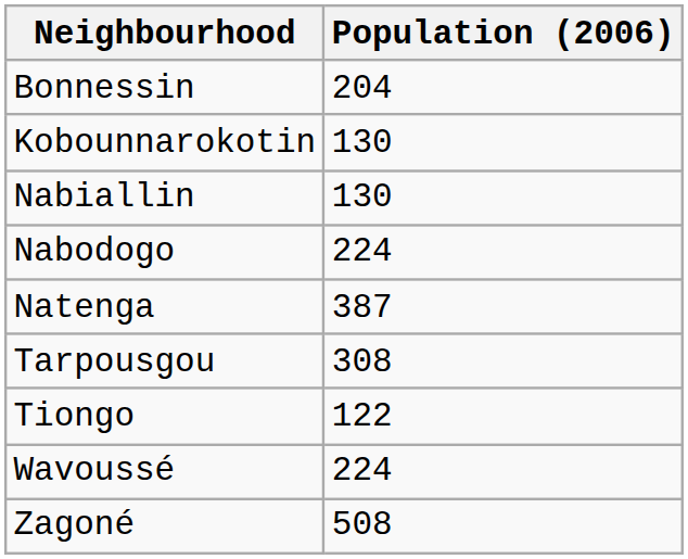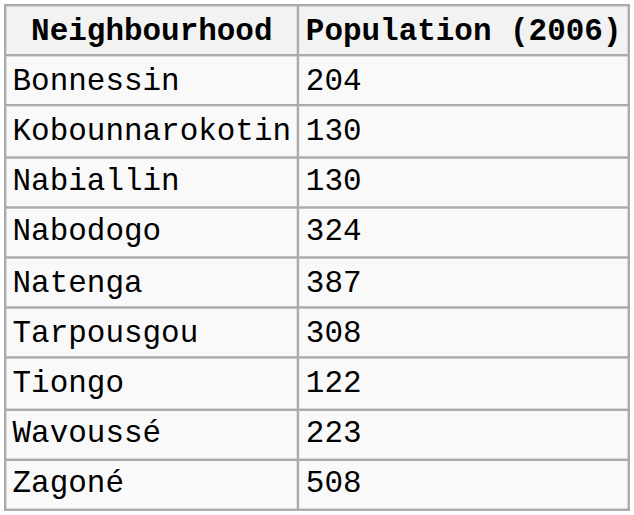 <table class="wikitable">
 <tr>
 <th>Neighbourhood</th>
 <th>Population (2006)</th>
 </tr>
 <tr>
 <td>Bonnessin</td>
 <td>204</td>
 </tr>
 <tr>
 <td>Kobounnarokotin</td>
 <td>130</td>
 </tr>
 <tr>
 <td>Nabiallin</td>
 <td>130</td>
 </tr>
 <tr>
 <td>Nabodogo</td>
-<td>224</td>
+<td>324</td>
 </tr>
 <tr>
 <td>Natenga</td>
 <td>387</td>
 </tr>
 <tr>
 <td>Tarpousgou</td>
 <td>308</td>
 </tr>
 <tr>
 <td>Tiongo</td>
 <td>122</td>
 </tr>
 <tr>
 <td>Wavoussé</td>
-<td>224</td>
+<td>223</td>
 </tr>
 <tr>
 <td>Zagoné</td>
 <td>508</td>
 </tr>
 </table>
